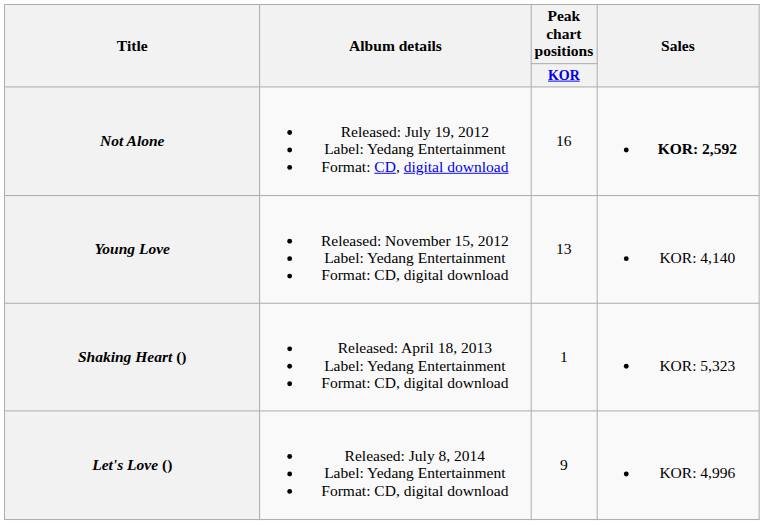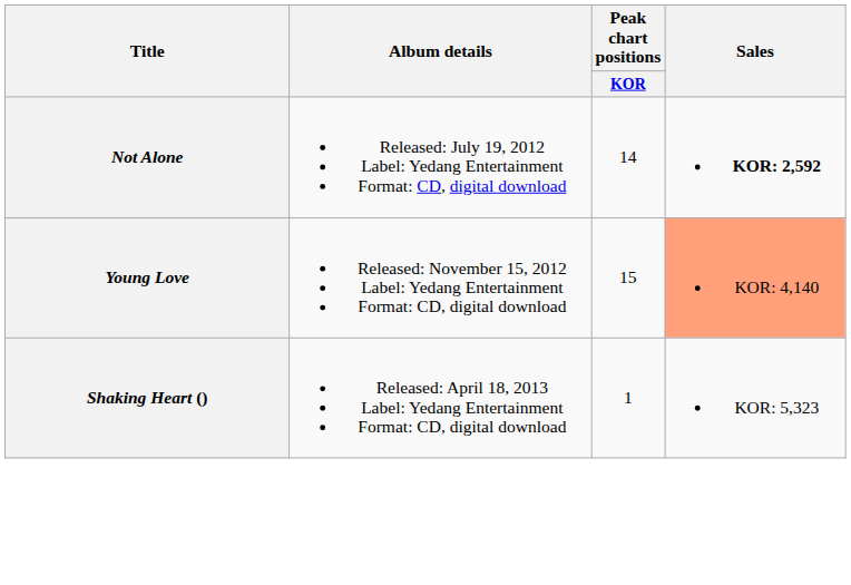 <table class="wikitable plainrowheaders" style="text-align:center;" border="1">
 <tr>
 <th scope="col" rowspan="2" style="width:16em;">Title</th>
 <th scope="col" rowspan="2" style="width:17em;">Album details</th>
 <th scope="col">Peak chart positions</th>
 <th scope="col" rowspan="2" style="width:10em;">Sales</th>
 </tr>
 <tr>
 <th scope="col" style="width:2.2em;font-size:90%;"><a href='#'>KOR</a><br></th>
 </tr>
 <tr>
 <th scope="row"><em>Not Alone</em></th>
 <td><br><ul><li>Released: July 19, 2012</li><li>Label: Yedang Entertainment</li><li>Format: <a href='#'>CD</a>, <a href='#'>digital download</a></li></ul></td>
-<td>16</td>
+<td>14</td>
 <td><strong><br><ul><li>KOR: 2,592</li></ul></strong></td>
 </tr>
 <tr>
 <th scope="row"><em>Young Love</em></th>
 <td><br><ul><li>Released: November 15, 2012</li><li>Label: Yedang Entertainment</li><li>Format: CD, digital download</li></ul></td>
-<td>13</td>
-<td><br><ul><li>KOR: 4,140</li></ul></td>
+<td>15</td>
+<td style="background: lightsalmon;"><br><ul><li>KOR: 4,140</li></ul></td>
 </tr>
 <tr>
 <th scope="row"><em>Shaking Heart</em> ()</th>
 <td><br><ul><li>Released: April 18, 2013</li><li>Label: Yedang Entertainment</li><li>Format: CD, digital download</li></ul></td>
 <td>1</td>
 <td><br><ul><li>KOR: 5,323</li></ul></td>
 </tr>
-<tr>
-<th scope="row"><em>Let's Love</em> ()</th>
-<td><br><ul><li>Released: July 8, 2014</li><li>Label: Yedang Entertainment</li><li>Format: CD, digital download</li></ul></td>
-<td>9</td>
-<td><br><ul><li>KOR: 4,996</li></ul></td>
-</tr>
 </table>
